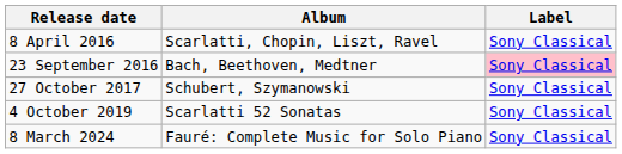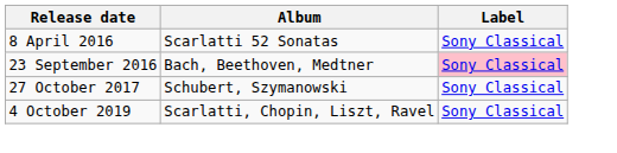 <table class="wikitable">
 <tr>
 <th>Release date</th>
 <th>Album</th>
 <th>Label</th>
 </tr>
 <tr>
 <td>8 April 2016</td>
-<td>Scarlatti, Chopin, Liszt, Ravel</td>
+<td>Scarlatti 52 Sonatas</td>
 <td><a href='#'>Sony Classical</a></td>
 </tr>
 <tr>
 <td>23 September 2016</td>
 <td>Bach, Beethoven, Medtner</td>
 <td style="background: pink;"><a href='#'>Sony Classical</a></td>
 </tr>
 <tr>
 <td>27 October 2017</td>
 <td>Schubert, Szymanowski</td>
 <td><a href='#'>Sony Classical</a></td>
 </tr>
 <tr>
 <td>4 October 2019</td>
-<td>Scarlatti 52 Sonatas</td>
-<td><a href='#'>Sony Classical</a></td>
-</tr>
-<tr>
-<td>8 March 2024</td>
-<td>Fauré: Complete Music for Solo Piano</td>
+<td>Scarlatti, Chopin, Liszt, Ravel</td>
 <td><a href='#'>Sony Classical</a></td>
 </tr>
 </table>
